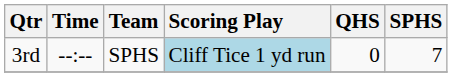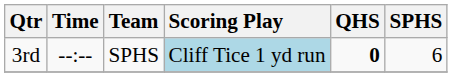 <table class="wikitable">
 <tr>
 <th style="text-align: center;">Qtr</th>
 <th style="text-align: center;">Time</th>
 <th style="text-align: center;">Team</th>
 <th style="text-align: left;">Scoring Play</th>
 <th style="text-align: right;">QHS</th>
 <th style="text-align: right;">SPHS</th>
 </tr>
 <tr>
 <td style="text-align: center;">3rd</td>
 <td style="text-align: center;">--:--</td>
 <td style="text-align: center;">SPHS</td>
 <td style="background: lightblue; text-align: left;">Cliff Tice 1 yd run</td>
-<td style="text-align: right;">0</td>
-<td style="text-align: right;">7</td>
+<td style="text-align: right;"><strong>0</strong></td>
+<td style="text-align: right;">6</td>
 </tr>
 <tr>
 </tr>
 </table>
